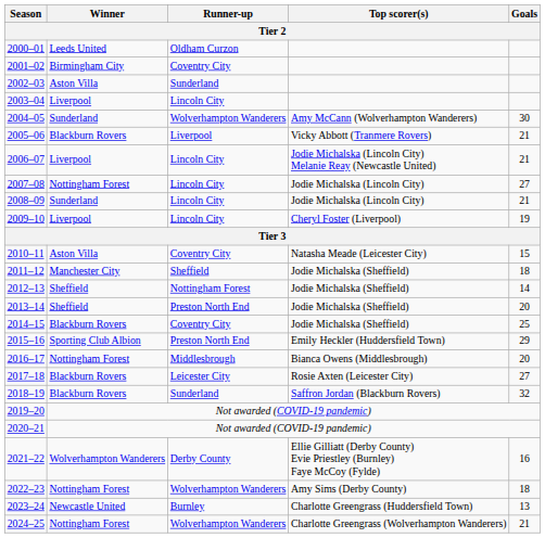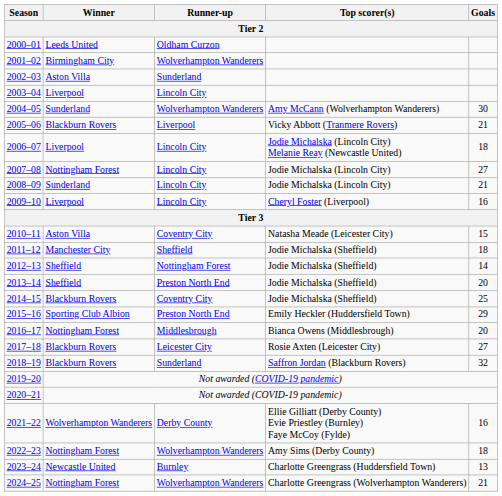 <table class="wikitable sortable plainrowheaders" style="font-size:90%;">
 <tr>
 <th>Season</th>
 <th>Winner</th>
 <th>Runner-up</th>
 <th>Top scorer(s)</th>
 <th>Goals</th>
 </tr>
 <tr>
 <th colspan=5 style="text-align: center">Tier 2</th>
 </tr>
 <tr>
 <td><a href='#'>2000–01</a></td>
 <td><a href='#'>Leeds United</a></td>
 <td><a href='#'>Oldham Curzon</a></td>
 <td></td>
 <td></td>
 </tr>
 <tr>
 <td><a href='#'>2001–02</a></td>
 <td><a href='#'>Birmingham City</a></td>
-<td><a href='#'>Coventry City</a></td>
+<td><a href='#'>Wolverhampton Wanderers</a></td>
 <td></td>
 <td></td>
 </tr>
 <tr>
 <td><a href='#'>2002–03</a></td>
 <td><a href='#'>Aston Villa</a></td>
 <td><a href='#'>Sunderland</a></td>
 <td></td>
 <td></td>
 </tr>
 <tr>
 <td><a href='#'>2003–04</a></td>
 <td><a href='#'>Liverpool</a></td>
 <td><a href='#'>Lincoln City</a></td>
 <td></td>
 <td></td>
 </tr>
 <tr>
 <td><a href='#'>2004–05</a></td>
 <td><a href='#'>Sunderland</a></td>
 <td><a href='#'>Wolverhampton Wanderers</a></td>
 <td> <a href='#'>Amy McCann</a> (Wolverhampton Wanderers)</td>
 <td style="text-align:center">30</td>
 </tr>
 <tr>
 <td><a href='#'>2005–06</a></td>
 <td><a href='#'>Blackburn Rovers</a></td>
 <td><a href='#'>Liverpool</a></td>
 <td> Vicky Abbott (<a href='#'>Tranmere Rovers</a>)</td>
 <td style="text-align:center">21</td>
 </tr>
 <tr>
 <td><a href='#'>2006–07</a></td>
 <td><a href='#'>Liverpool</a></td>
 <td><a href='#'>Lincoln City</a></td>
 <td> <a href='#'>Jodie Michalska</a> (Lincoln City) <br>  <a href='#'>Melanie Reay</a> (Newcastle United)</td>
-<td style="text-align:center">21</td>
+<td style="text-align:center">18</td>
 </tr>
 <tr>
 <td><a href='#'>2007–08</a></td>
 <td><a href='#'>Nottingham Forest</a></td>
 <td><a href='#'>Lincoln City</a></td>
 <td> Jodie Michalska (Lincoln City)</td>
 <td style="text-align:center">27</td>
 </tr>
 <tr>
 <td><a href='#'>2008–09</a></td>
 <td><a href='#'>Sunderland</a></td>
 <td><a href='#'>Lincoln City</a></td>
 <td> Jodie Michalska (Lincoln City)</td>
 <td style="text-align:center">21</td>
 </tr>
 <tr>
 <td><a href='#'>2009–10</a></td>
 <td><a href='#'>Liverpool</a></td>
 <td><a href='#'>Lincoln City</a></td>
 <td> <a href='#'>Cheryl Foster</a> (Liverpool)</td>
-<td style="text-align:center">19</td>
+<td style="text-align:center">16</td>
 </tr>
 <tr>
 <th colspan=5 style="text-align: center">Tier 3</th>
 </tr>
 <tr>
 <td><a href='#'>2010–11</a></td>
 <td><a href='#'>Aston Villa</a></td>
 <td><a href='#'>Coventry City</a></td>
 <td> Natasha Meade (Leicester City)</td>
 <td style="text-align:center">15</td>
 </tr>
 <tr>
 <td><a href='#'>2011–12</a></td>
 <td><a href='#'>Manchester City</a></td>
 <td><a href='#'>Sheffield</a></td>
 <td> Jodie Michalska (Sheffield)</td>
 <td style="text-align:center">18</td>
 </tr>
 <tr>
 <td><a href='#'>2012–13</a></td>
 <td><a href='#'>Sheffield</a></td>
 <td><a href='#'>Nottingham Forest</a></td>
 <td> Jodie Michalska (Sheffield)</td>
 <td style="text-align:center">14</td>
 </tr>
 <tr>
 <td><a href='#'>2013–14</a></td>
 <td><a href='#'>Sheffield</a></td>
 <td><a href='#'>Preston North End</a></td>
 <td> Jodie Michalska (Sheffield)</td>
 <td style="text-align:center">20</td>
 </tr>
 <tr>
 <td><a href='#'>2014–15</a></td>
 <td><a href='#'>Blackburn Rovers</a></td>
 <td><a href='#'>Coventry City</a></td>
 <td> Jodie Michalska (Sheffield)</td>
 <td style="text-align:center">25</td>
 </tr>
 <tr>
 <td><a href='#'>2015–16</a></td>
 <td><a href='#'>Sporting Club Albion</a></td>
 <td><a href='#'>Preston North End</a></td>
 <td> Emily Heckler (Huddersfield Town)</td>
 <td style="text-align:center">29</td>
 </tr>
 <tr>
 <td><a href='#'>2016–17</a></td>
 <td><a href='#'>Nottingham Forest</a></td>
 <td><a href='#'>Middlesbrough</a></td>
 <td> Bianca Owens (Middlesbrough)</td>
 <td style="text-align:center">20</td>
 </tr>
 <tr>
 <td><a href='#'>2017–18</a></td>
 <td><a href='#'>Blackburn Rovers</a></td>
 <td><a href='#'>Leicester City</a></td>
 <td> Rosie Axten (Leicester City)</td>
 <td style="text-align:center">27</td>
 </tr>
 <tr>
 <td><a href='#'>2018–19</a></td>
 <td><a href='#'>Blackburn Rovers</a></td>
 <td><a href='#'>Sunderland</a></td>
 <td> <a href='#'>Saffron Jordan</a> (Blackburn Rovers)</td>
 <td style="text-align:center">32</td>
 </tr>
 <tr>
 <td><a href='#'>2019–20</a></td>
 <td colspan =4 style="text-align: center"><em>Not awarded (<a href='#'>COVID-19 pandemic</a>)</em></td>
 </tr>
 <tr>
 <td><a href='#'>2020–21</a></td>
 <td colspan=4 style="text-align: center"><em>Not awarded (COVID-19 pandemic)</em></td>
 </tr>
 <tr>
 <td><a href='#'>2021–22</a></td>
 <td><a href='#'>Wolverhampton Wanderers</a></td>
 <td><a href='#'>Derby County</a></td>
 <td> Ellie Gilliatt (Derby County) <br>  Evie Priestley (Burnley) <br>  Faye McCoy (Fylde)</td>
 <td style="text-align:center">16</td>
 </tr>
 <tr>
 <td><a href='#'>2022–23</a></td>
 <td><a href='#'>Nottingham Forest</a></td>
 <td><a href='#'>Wolverhampton Wanderers</a></td>
 <td> Amy Sims (Derby County)</td>
 <td style="text-align:center">18</td>
 </tr>
 <tr>
 <td><a href='#'>2023–24</a></td>
 <td><a href='#'>Newcastle United</a></td>
 <td><a href='#'>Burnley</a></td>
 <td> Charlotte Greengrass (Huddersfield Town)</td>
 <td style="text-align:center">13</td>
 </tr>
 <tr>
 <td><a href='#'>2024–25</a></td>
 <td><a href='#'>Nottingham Forest</a></td>
 <td><a href='#'>Wolverhampton Wanderers</a></td>
 <td> Charlotte Greengrass (Wolverhampton Wanderers)</td>
 <td style="text-align:center">21</td>
 </tr>
 </table>
